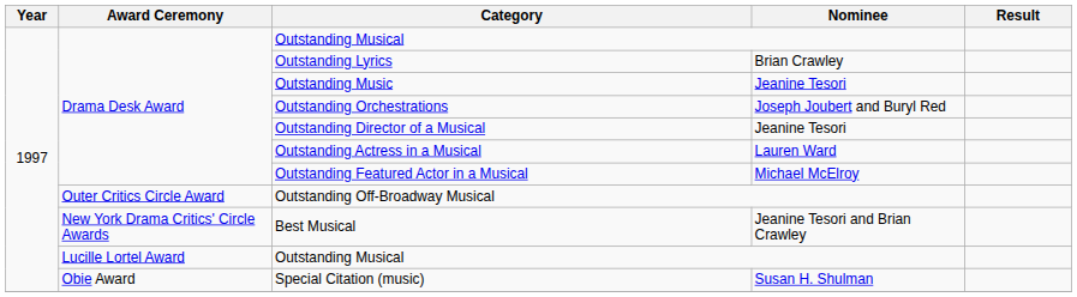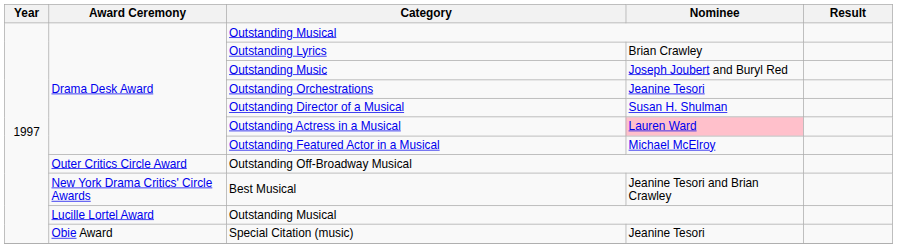 <table class="wikitable" style="width:95%;">
 <tr>
 <th style="width:5%;">Year</th>
 <th style="width:20%;">Award Ceremony</th>
 <th style="width:45%;">Category</th>
 <th style="width:20%;">Nominee</th>
 <th style="width:10%;">Result</th>
 </tr>
 <tr>
 <td rowspan="11" style="text-align:center;">1997</td>
 <td rowspan="7"><a href='#'>Drama Desk Award</a></td>
 <td colspan="2"><a href='#'>Outstanding Musical</a></td>
 <td></td>
 </tr>
 <tr>
 <td><a href='#'>Outstanding Lyrics</a></td>
 <td>Brian Crawley</td>
 <td></td>
 </tr>
 <tr>
 <td><a href='#'>Outstanding Music</a></td>
+<td><a href='#'>Joseph Joubert</a> and Buryl Red</td>
+<td></td>
+</tr>
+<tr>
+<td><a href='#'>Outstanding Orchestrations</a></td>
 <td><a href='#'>Jeanine Tesori</a></td>
 <td></td>
 </tr>
 <tr>
-<td><a href='#'>Outstanding Orchestrations</a></td>
-<td><a href='#'>Joseph Joubert</a> and Buryl Red</td>
-<td></td>
-</tr>
-<tr>
 <td><a href='#'>Outstanding Director of a Musical</a></td>
-<td colspan="1">Jeanine Tesori</td>
+<td><a href='#'>Susan H. Shulman</a></td>
 <td></td>
 </tr>
 <tr>
 <td><a href='#'>Outstanding Actress in a Musical</a></td>
-<td><a href='#'>Lauren Ward</a></td>
+<td style="background: pink;"><a href='#'>Lauren Ward</a></td>
 <td></td>
 </tr>
 <tr>
 <td><a href='#'>Outstanding Featured Actor in a Musical</a></td>
 <td><a href='#'>Michael McElroy</a></td>
 <td></td>
 </tr>
 <tr>
 <td rowspan="1"><a href='#'>Outer Critics Circle Award</a></td>
 <td colspan="2">Outstanding Off-Broadway Musical</td>
 <td></td>
 </tr>
 <tr>
 <td rowspan="1"><a href='#'> New York Drama Critics' Circle Awards</a></td>
 <td>Best Musical</td>
 <td>Jeanine Tesori and Brian Crawley</td>
 <td></td>
 </tr>
 <tr>
 <td rowspan="1"><a href='#'>Lucille Lortel Award</a></td>
 <td colspan="2">Outstanding Musical</td>
 <td></td>
 </tr>
 <tr>
 <td rowspan="1"><a href='#'>Obie</a> Award</td>
 <td colspan="1">Special Citation (music)</td>
-<td><a href='#'>Susan H. Shulman</a></td>
+<td colspan="1">Jeanine Tesori</td>
 <td></td>
 </tr>
 <tr>
 </tr>
 </table>
